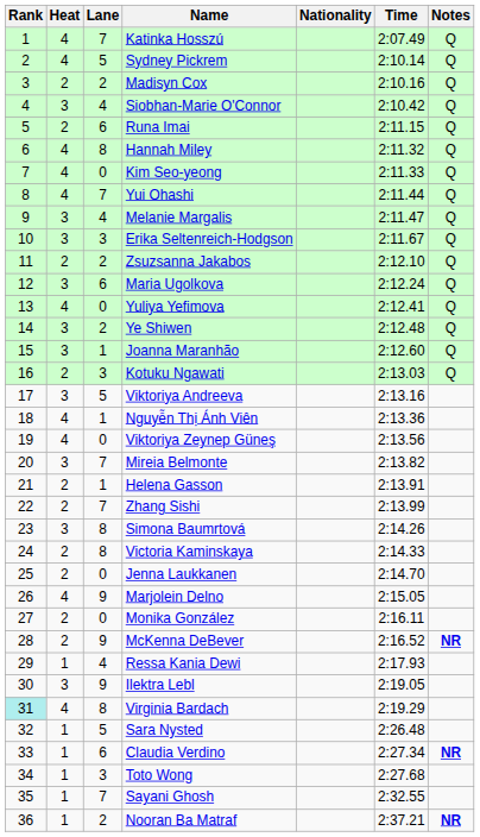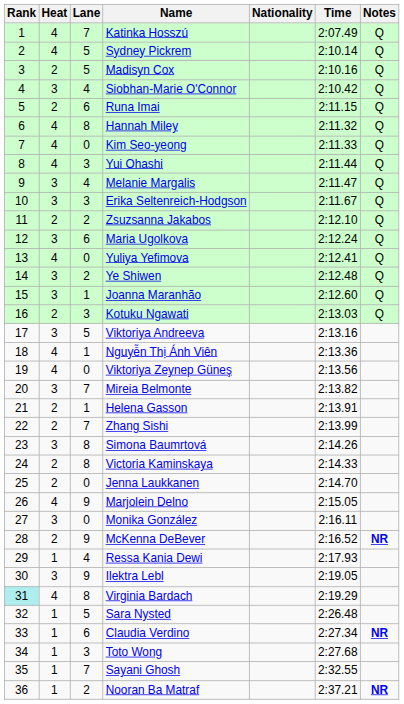 <table class="wikitable sortable" style="text-align:center">
 <tr>
 <th>Rank</th>
 <th>Heat</th>
 <th>Lane</th>
 <th>Name</th>
 <th>Nationality</th>
 <th>Time</th>
 <th>Notes</th>
 </tr>
 <tr bgcolor=ccffcc>
 <td>1</td>
 <td>4</td>
 <td>7</td>
 <td align=left><a href='#'>Katinka Hosszú</a></td>
 <td align=left></td>
 <td>2:07.49</td>
 <td>Q</td>
 </tr>
 <tr bgcolor=ccffcc>
 <td>2</td>
 <td>4</td>
 <td>5</td>
 <td align=left><a href='#'>Sydney Pickrem</a></td>
 <td align=left></td>
 <td>2:10.14</td>
 <td>Q</td>
 </tr>
 <tr bgcolor=ccffcc>
 <td>3</td>
 <td>2</td>
-<td>2</td>
+<td>5</td>
 <td align=left><a href='#'>Madisyn Cox</a></td>
 <td align=left></td>
 <td>2:10.16</td>
 <td>Q</td>
 </tr>
 <tr bgcolor=ccffcc>
 <td>4</td>
 <td>3</td>
 <td>4</td>
 <td align=left><a href='#'>Siobhan-Marie O'Connor</a></td>
 <td align=left></td>
 <td>2:10.42</td>
 <td>Q</td>
 </tr>
 <tr bgcolor=ccffcc>
 <td>5</td>
 <td>2</td>
 <td>6</td>
 <td align=left><a href='#'>Runa Imai</a></td>
 <td align=left></td>
 <td>2:11.15</td>
 <td>Q</td>
 </tr>
 <tr bgcolor=ccffcc>
 <td>6</td>
 <td>4</td>
 <td>8</td>
 <td align=left><a href='#'>Hannah Miley</a></td>
 <td align=left></td>
 <td>2:11.32</td>
 <td>Q</td>
 </tr>
 <tr bgcolor=ccffcc>
 <td>7</td>
 <td>4</td>
 <td>0</td>
 <td align=left><a href='#'>Kim Seo-yeong</a></td>
 <td align=left></td>
 <td>2:11.33</td>
 <td>Q</td>
 </tr>
 <tr bgcolor=ccffcc>
 <td>8</td>
 <td>4</td>
-<td>7</td>
+<td>3</td>
 <td align=left><a href='#'>Yui Ohashi</a></td>
 <td align=left></td>
 <td>2:11.44</td>
 <td>Q</td>
 </tr>
 <tr bgcolor=ccffcc>
 <td>9</td>
 <td>3</td>
 <td>4</td>
 <td align=left><a href='#'>Melanie Margalis</a></td>
 <td align=left></td>
 <td>2:11.47</td>
 <td>Q</td>
 </tr>
 <tr bgcolor=ccffcc>
 <td>10</td>
 <td>3</td>
 <td>3</td>
 <td align=left><a href='#'>Erika Seltenreich-Hodgson</a></td>
 <td align=left></td>
 <td>2:11.67</td>
 <td>Q</td>
 </tr>
 <tr bgcolor=ccffcc>
 <td>11</td>
 <td>2</td>
 <td>2</td>
 <td align=left><a href='#'>Zsuzsanna Jakabos</a></td>
 <td align=left></td>
 <td>2:12.10</td>
 <td>Q</td>
 </tr>
 <tr bgcolor=ccffcc>
 <td>12</td>
 <td>3</td>
 <td>6</td>
 <td align=left><a href='#'>Maria Ugolkova</a></td>
 <td align=left></td>
 <td>2:12.24</td>
 <td>Q</td>
 </tr>
 <tr bgcolor=ccffcc>
 <td>13</td>
 <td>4</td>
 <td>0</td>
 <td align=left><a href='#'>Yuliya Yefimova</a></td>
 <td align=left></td>
 <td>2:12.41</td>
 <td>Q</td>
 </tr>
 <tr bgcolor=ccffcc>
 <td>14</td>
 <td>3</td>
 <td>2</td>
 <td align=left><a href='#'>Ye Shiwen</a></td>
 <td align=left></td>
 <td>2:12.48</td>
 <td>Q</td>
 </tr>
 <tr bgcolor=ccffcc>
 <td>15</td>
 <td>3</td>
 <td>1</td>
 <td align=left><a href='#'>Joanna Maranhão</a></td>
 <td align=left></td>
 <td>2:12.60</td>
 <td>Q</td>
 </tr>
 <tr bgcolor=ccffcc>
 <td>16</td>
 <td>2</td>
 <td>3</td>
 <td align=left><a href='#'>Kotuku Ngawati</a></td>
 <td align=left></td>
 <td>2:13.03</td>
 <td>Q</td>
 </tr>
 <tr>
 <td>17</td>
 <td>3</td>
 <td>5</td>
 <td align=left><a href='#'>Viktoriya Andreeva</a></td>
 <td align=left></td>
 <td>2:13.16</td>
 <td></td>
 </tr>
 <tr>
 <td>18</td>
 <td>4</td>
 <td>1</td>
 <td align=left><a href='#'>Nguyễn Thị Ánh Viên</a></td>
 <td align=left></td>
 <td>2:13.36</td>
 <td></td>
 </tr>
 <tr>
 <td>19</td>
 <td>4</td>
 <td>0</td>
 <td align=left><a href='#'>Viktoriya Zeynep Güneş</a></td>
 <td align=left></td>
 <td>2:13.56</td>
 <td></td>
 </tr>
 <tr>
 <td>20</td>
 <td>3</td>
 <td>7</td>
 <td align=left><a href='#'>Mireia Belmonte</a></td>
 <td align=left></td>
 <td>2:13.82</td>
 <td></td>
 </tr>
 <tr>
 <td>21</td>
 <td>2</td>
 <td>1</td>
 <td align=left><a href='#'>Helena Gasson</a></td>
 <td align=left></td>
 <td>2:13.91</td>
 <td></td>
 </tr>
 <tr>
 <td>22</td>
 <td>2</td>
 <td>7</td>
 <td align=left><a href='#'>Zhang Sishi</a></td>
 <td align=left></td>
 <td>2:13.99</td>
 <td></td>
 </tr>
 <tr>
 <td>23</td>
 <td>3</td>
 <td>8</td>
 <td align=left><a href='#'>Simona Baumrtová</a></td>
 <td align=left></td>
 <td>2:14.26</td>
 <td></td>
 </tr>
 <tr>
 <td>24</td>
 <td>2</td>
 <td>8</td>
 <td align=left><a href='#'>Victoria Kaminskaya</a></td>
 <td align=left></td>
 <td>2:14.33</td>
 <td></td>
 </tr>
 <tr>
 <td>25</td>
 <td>2</td>
 <td>0</td>
 <td align=left><a href='#'>Jenna Laukkanen</a></td>
 <td align=left></td>
 <td>2:14.70</td>
 <td></td>
 </tr>
 <tr>
 <td>26</td>
 <td>4</td>
 <td>9</td>
 <td align=left><a href='#'>Marjolein Delno</a></td>
 <td align=left></td>
 <td>2:15.05</td>
 <td></td>
 </tr>
 <tr>
 <td>27</td>
-<td>2</td>
+<td>3</td>
 <td>0</td>
 <td align=left><a href='#'>Monika González</a></td>
 <td align=left></td>
 <td>2:16.11</td>
 <td></td>
 </tr>
 <tr>
 <td>28</td>
 <td>2</td>
 <td>9</td>
 <td align=left><a href='#'>McKenna DeBever</a></td>
 <td align=left></td>
 <td>2:16.52</td>
 <td><strong><a href='#'>NR</a></strong></td>
 </tr>
 <tr>
 <td>29</td>
 <td>1</td>
 <td>4</td>
 <td align=left><a href='#'>Ressa Kania Dewi</a></td>
 <td align=left></td>
 <td>2:17.93</td>
 <td></td>
 </tr>
 <tr>
 <td>30</td>
 <td>3</td>
 <td>9</td>
 <td align=left><a href='#'>Ilektra Lebl</a></td>
 <td align=left></td>
 <td>2:19.05</td>
 <td></td>
 </tr>
 <tr>
 <td style="background: paleturquoise;">31</td>
 <td>4</td>
 <td>8</td>
 <td align=left><a href='#'>Virginia Bardach</a></td>
 <td align=left></td>
 <td>2:19.29</td>
 <td></td>
 </tr>
 <tr>
 <td>32</td>
 <td>1</td>
 <td>5</td>
 <td align=left><a href='#'>Sara Nysted</a></td>
 <td align=left></td>
 <td>2:26.48</td>
 <td></td>
 </tr>
 <tr>
 <td>33</td>
 <td>1</td>
 <td>6</td>
 <td align=left><a href='#'>Claudia Verdino</a></td>
 <td align=left></td>
 <td>2:27.34</td>
 <td><strong><a href='#'>NR</a></strong></td>
 </tr>
 <tr>
 <td>34</td>
 <td>1</td>
 <td>3</td>
 <td align=left><a href='#'>Toto Wong</a></td>
 <td align=left></td>
 <td>2:27.68</td>
 <td></td>
 </tr>
 <tr>
 <td>35</td>
 <td>1</td>
 <td>7</td>
 <td align=left><a href='#'>Sayani Ghosh</a></td>
 <td align=left></td>
 <td>2:32.55</td>
 <td></td>
 </tr>
 <tr>
 <td>36</td>
 <td>1</td>
 <td>2</td>
 <td align=left><a href='#'>Nooran Ba Matraf</a></td>
 <td align=left></td>
 <td>2:37.21</td>
 <td><strong><a href='#'>NR</a></strong></td>
 </tr>
 </table>
